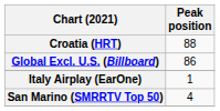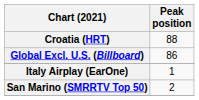 <table class="wikitable sortable plainrowheaders">
 <tr>
 <th>Chart (2021)</th>
 <th>Peak<br>position</th>
 </tr>
 <tr>
 <th scope="row">Croatia (<a href='#'>HRT</a>)</th>
 <td style="text-align:center;">88</td>
 </tr>
 <tr>
 <th scope="row"><a href='#'>Global Excl. U.S.</a> (<em><a href='#'>Billboard</a></em>)</th>
 <td style="text-align:center;">86</td>
 </tr>
 <tr>
 </tr>
 <tr>
 <th scope="row">Italy Airplay (EarOne)</th>
 <td style="text-align:center;">1</td>
 </tr>
 <tr>
 <th scope="row">San Marino (<a href='#'>SMRRTV Top 50</a>)</th>
-<td align="center">4</td>
+<td align="center">2</td>
 </tr>
 <tr>
 </tr>
 </table>
